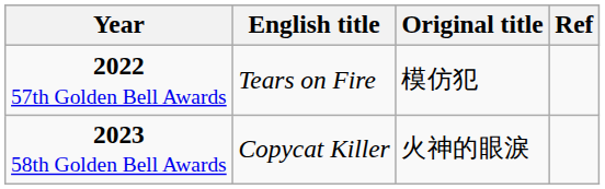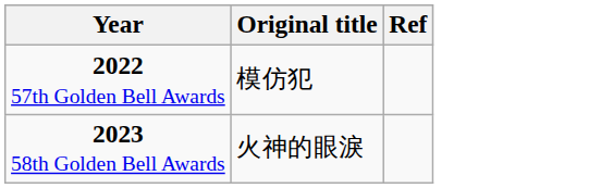 <table class="wikitable sortable">
 <tr style="background:#bebebe;">
 <th>Year</th>
-<th>English title</th>
 <th>Original title</th>
 <th>Ref</th>
 </tr>
 <tr>
 <td style="text-align:center"><strong>2022</strong> <br> <small><a href='#'>57th Golden Bell Awards</a></small></td>
-<td><em>Tears on Fire</em></td>
 <td>模仿犯</td>
 <td></td>
 </tr>
 <tr>
 <td style="text-align:center"><strong>2023</strong> <br> <small><a href='#'>58th Golden Bell Awards</a></small></td>
-<td><em>Copycat Killer</em></td>
 <td>火神的眼淚</td>
 <td></td>
 </tr>
 </table>
